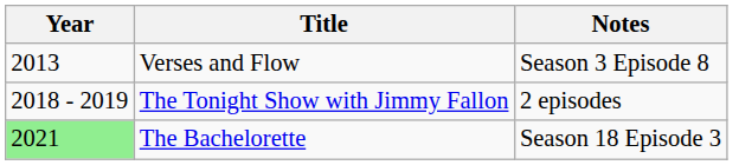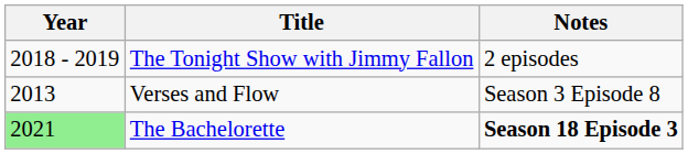 <table class="wikitable">
 <tr>
 <th>Year</th>
 <th>Title</th>
 <th>Notes</th>
 </tr>
 <tr>
+<td>2018 - 2019</td>
+<td><a href='#'>The Tonight Show with Jimmy Fallon</a></td>
+<td>2 episodes</td>
+</tr>
+<tr>
 <td>2013</td>
 <td>Verses and Flow</td>
 <td>Season 3 Episode 8</td>
 </tr>
 <tr>
-<td>2018 - 2019</td>
-<td><a href='#'>The Tonight Show with Jimmy Fallon</a></td>
-<td>2 episodes</td>
-</tr>
-<tr>
 <td style="background: lightgreen;">2021</td>
 <td><a href='#'>The Bachelorette</a></td>
-<td>Season 18 Episode 3</td>
+<td><strong>Season 18 Episode 3</strong></td>
 </tr>
 </table>
